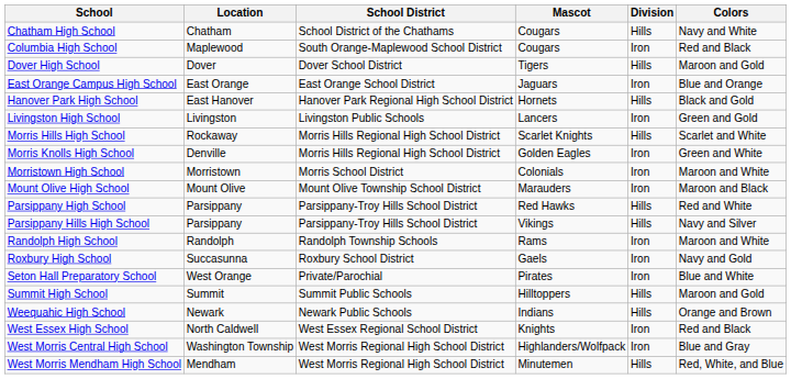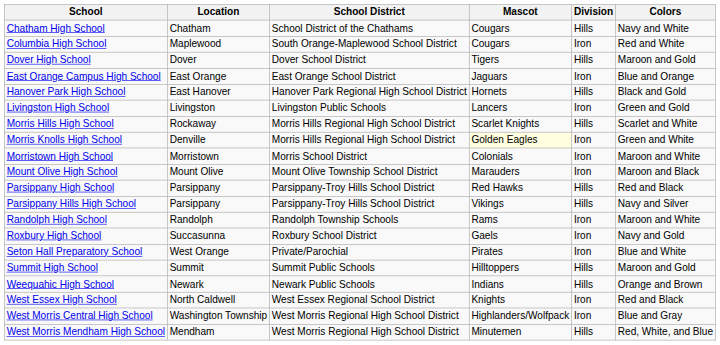 <table class="wikitable sortable">
 <tr>
 <th>School</th>
 <th>Location</th>
 <th>School District</th>
 <th>Mascot</th>
 <th>Division</th>
 <th>Colors</th>
 </tr>
 <tr>
 <td><a href='#'>Chatham High School</a></td>
 <td>Chatham</td>
 <td>School District of the Chathams</td>
 <td>Cougars</td>
 <td>Hills</td>
 <td> Navy and  White</td>
 </tr>
 <tr>
 <td><a href='#'>Columbia High School</a></td>
 <td>Maplewood</td>
 <td>South Orange-Maplewood School District</td>
 <td>Cougars</td>
 <td>Iron</td>
-<td> Red and  Black</td>
+<td> Red and  White</td>
 </tr>
 <tr>
 <td><a href='#'>Dover High School</a></td>
 <td>Dover</td>
 <td>Dover School District</td>
 <td>Tigers</td>
 <td>Hills</td>
 <td> Maroon and  Gold</td>
 </tr>
 <tr>
 <td><a href='#'>East Orange Campus High School</a></td>
 <td>East Orange</td>
 <td>East Orange School District</td>
 <td>Jaguars</td>
 <td>Iron</td>
 <td> Blue and  Orange</td>
 </tr>
 <tr>
 <td><a href='#'>Hanover Park High School</a></td>
 <td>East Hanover</td>
 <td>Hanover Park Regional High School District</td>
 <td>Hornets</td>
 <td>Hills</td>
 <td> Black and  Gold</td>
 </tr>
 <tr>
 <td><a href='#'>Livingston High School</a></td>
 <td>Livingston</td>
 <td>Livingston Public Schools</td>
 <td>Lancers</td>
 <td>Iron</td>
 <td> Green and  Gold</td>
 </tr>
 <tr>
 <td><a href='#'>Morris Hills High School</a></td>
 <td>Rockaway</td>
 <td>Morris Hills Regional High School District</td>
 <td>Scarlet Knights</td>
 <td>Hills</td>
 <td> Scarlet and  White</td>
 </tr>
 <tr>
 <td><a href='#'>Morris Knolls High School</a></td>
 <td>Denville</td>
 <td>Morris Hills Regional High School District</td>
-<td>Golden Eagles</td>
+<td style="background: lightyellow;">Golden Eagles</td>
 <td>Iron</td>
 <td> Green and  White</td>
 </tr>
 <tr>
 <td><a href='#'>Morristown High School</a></td>
 <td>Morristown</td>
 <td>Morris School District</td>
 <td>Colonials</td>
 <td>Iron</td>
 <td> Maroon and  White</td>
 </tr>
 <tr>
 <td><a href='#'>Mount Olive High School</a></td>
 <td>Mount Olive</td>
 <td>Mount Olive Township School District</td>
 <td>Marauders</td>
 <td>Iron</td>
 <td> Maroon and  Black</td>
 </tr>
 <tr>
 <td><a href='#'>Parsippany High School</a></td>
 <td>Parsippany</td>
 <td>Parsippany-Troy Hills School District</td>
 <td>Red Hawks</td>
 <td>Hills</td>
-<td> Red and  White</td>
+<td> Red and  Black</td>
 </tr>
 <tr>
 <td><a href='#'>Parsippany Hills High School</a></td>
 <td>Parsippany</td>
 <td>Parsippany-Troy Hills School District</td>
 <td>Vikings</td>
 <td>Hills</td>
 <td> Navy and  Silver</td>
 </tr>
 <tr>
 <td><a href='#'>Randolph High School</a></td>
 <td>Randolph</td>
 <td>Randolph Township Schools</td>
 <td>Rams</td>
 <td>Iron</td>
 <td> Maroon and  White</td>
 </tr>
 <tr>
 <td><a href='#'>Roxbury High School</a></td>
 <td>Succasunna</td>
 <td>Roxbury School District</td>
 <td>Gaels</td>
 <td>Iron</td>
 <td> Navy and  Gold</td>
 </tr>
 <tr>
 <td><a href='#'>Seton Hall Preparatory School</a></td>
 <td>West Orange</td>
 <td>Private/Parochial</td>
 <td>Pirates</td>
 <td>Iron</td>
 <td> Blue and  White</td>
 </tr>
 <tr>
 <td><a href='#'>Summit High School</a></td>
 <td>Summit</td>
 <td>Summit Public Schools</td>
 <td>Hilltoppers</td>
 <td>Hills</td>
 <td> Maroon and  Gold</td>
 </tr>
 <tr>
 <td><a href='#'>Weequahic High School</a></td>
 <td>Newark</td>
 <td>Newark Public Schools</td>
 <td>Indians</td>
 <td>Hills</td>
 <td> Orange and  Brown</td>
 </tr>
 <tr>
 <td><a href='#'>West Essex High School</a></td>
 <td>North Caldwell</td>
 <td>West Essex Regional School District</td>
 <td>Knights</td>
 <td>Iron</td>
 <td> Red and  Black</td>
 </tr>
 <tr>
 <td><a href='#'>West Morris Central High School</a></td>
 <td>Washington Township</td>
 <td>West Morris Regional High School District</td>
 <td>Highlanders/Wolfpack</td>
 <td>Iron</td>
 <td> Blue and  Gray</td>
 </tr>
 <tr>
 <td><a href='#'>West Morris Mendham High School</a></td>
 <td>Mendham</td>
 <td>West Morris Regional High School District</td>
 <td>Minutemen</td>
 <td>Hills</td>
 <td> Red,  White, and  Blue</td>
 </tr>
 </table>
